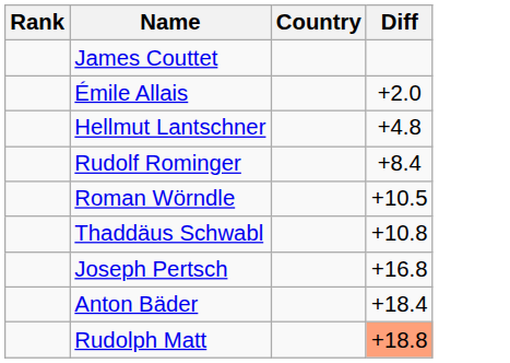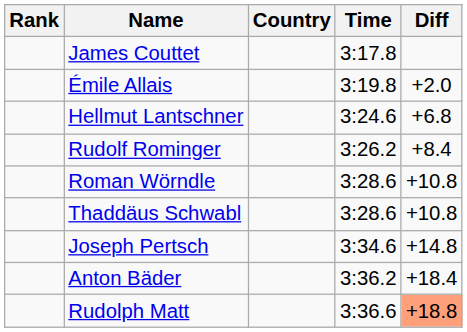 <table class="wikitable sortable" style="text-align:center">
 <tr>
 <th>Rank</th>
 <th>Name</th>
 <th>Country</th>
+<th>Time</th>
 <th>Diff</th>
 </tr>
 <tr>
 <td></td>
 <td align=left><a href='#'>James Couttet</a></td>
 <td align=left></td>
+<td>3:17.8</td>
 <td></td>
 </tr>
 <tr>
 <td></td>
 <td align=left><a href='#'>Émile Allais</a></td>
 <td align=left></td>
+<td>3:19.8</td>
 <td>+2.0</td>
 </tr>
 <tr>
 <td></td>
 <td align=left><a href='#'>Hellmut Lantschner</a></td>
 <td align=left></td>
-<td>+4.8</td>
+<td>3:24.6</td>
+<td>+6.8</td>
 </tr>
 <tr>
 <td></td>
 <td align=left><a href='#'>Rudolf Rominger</a></td>
 <td align=left></td>
+<td>3:26.2</td>
 <td>+8.4</td>
 </tr>
 <tr>
 <td></td>
 <td align=left><a href='#'>Roman Wörndle</a></td>
 <td align=left></td>
-<td>+10.5</td>
+<td>3:28.6</td>
+<td>+10.8</td>
 </tr>
 <tr>
 <td></td>
 <td align=left><a href='#'>Thaddäus Schwabl</a></td>
 <td align=left></td>
+<td>3:28.6</td>
 <td>+10.8</td>
 </tr>
 <tr>
 <td></td>
 <td align=left><a href='#'>Joseph Pertsch</a></td>
 <td align=left></td>
-<td>+16.8</td>
+<td>3:34.6</td>
+<td>+14.8</td>
 </tr>
 <tr>
 <td></td>
 <td align=left><a href='#'>Anton Bäder</a></td>
 <td align=left></td>
+<td>3:36.2</td>
 <td>+18.4</td>
 </tr>
 <tr>
 <td></td>
 <td align=left><a href='#'>Rudolph Matt</a></td>
 <td align=left></td>
+<td>3:36.6</td>
 <td style="background: lightsalmon;">+18.8</td>
 </tr>
 </table>
